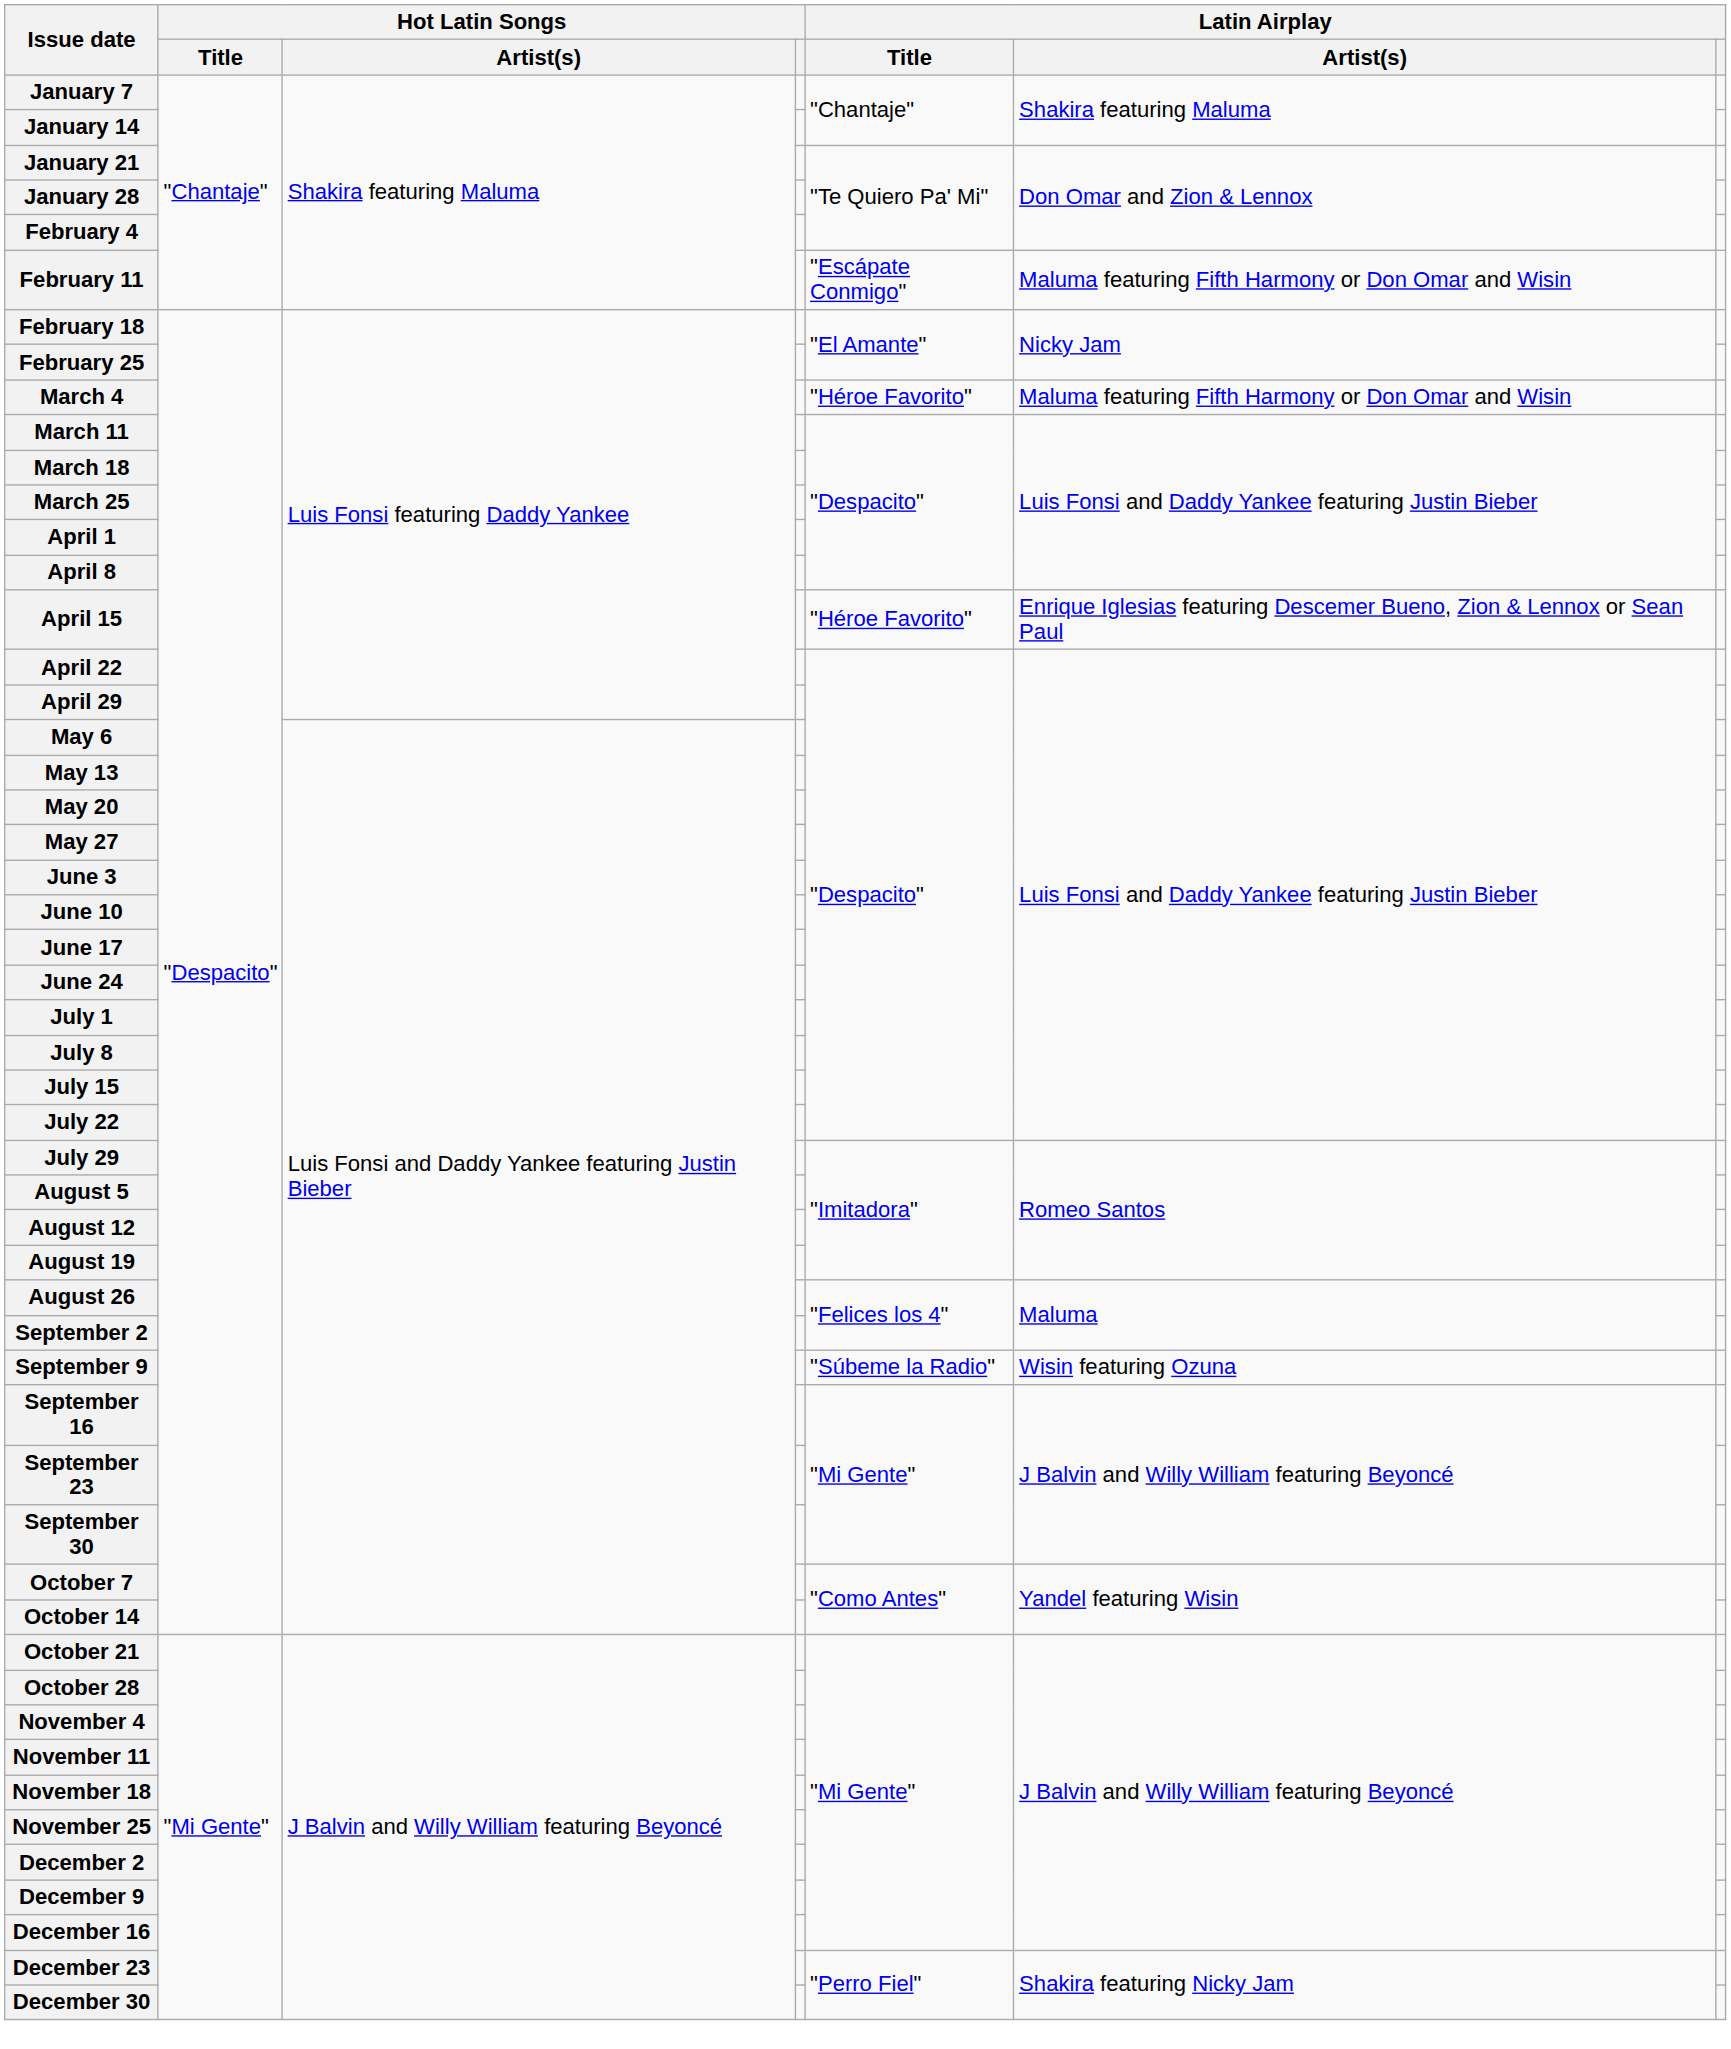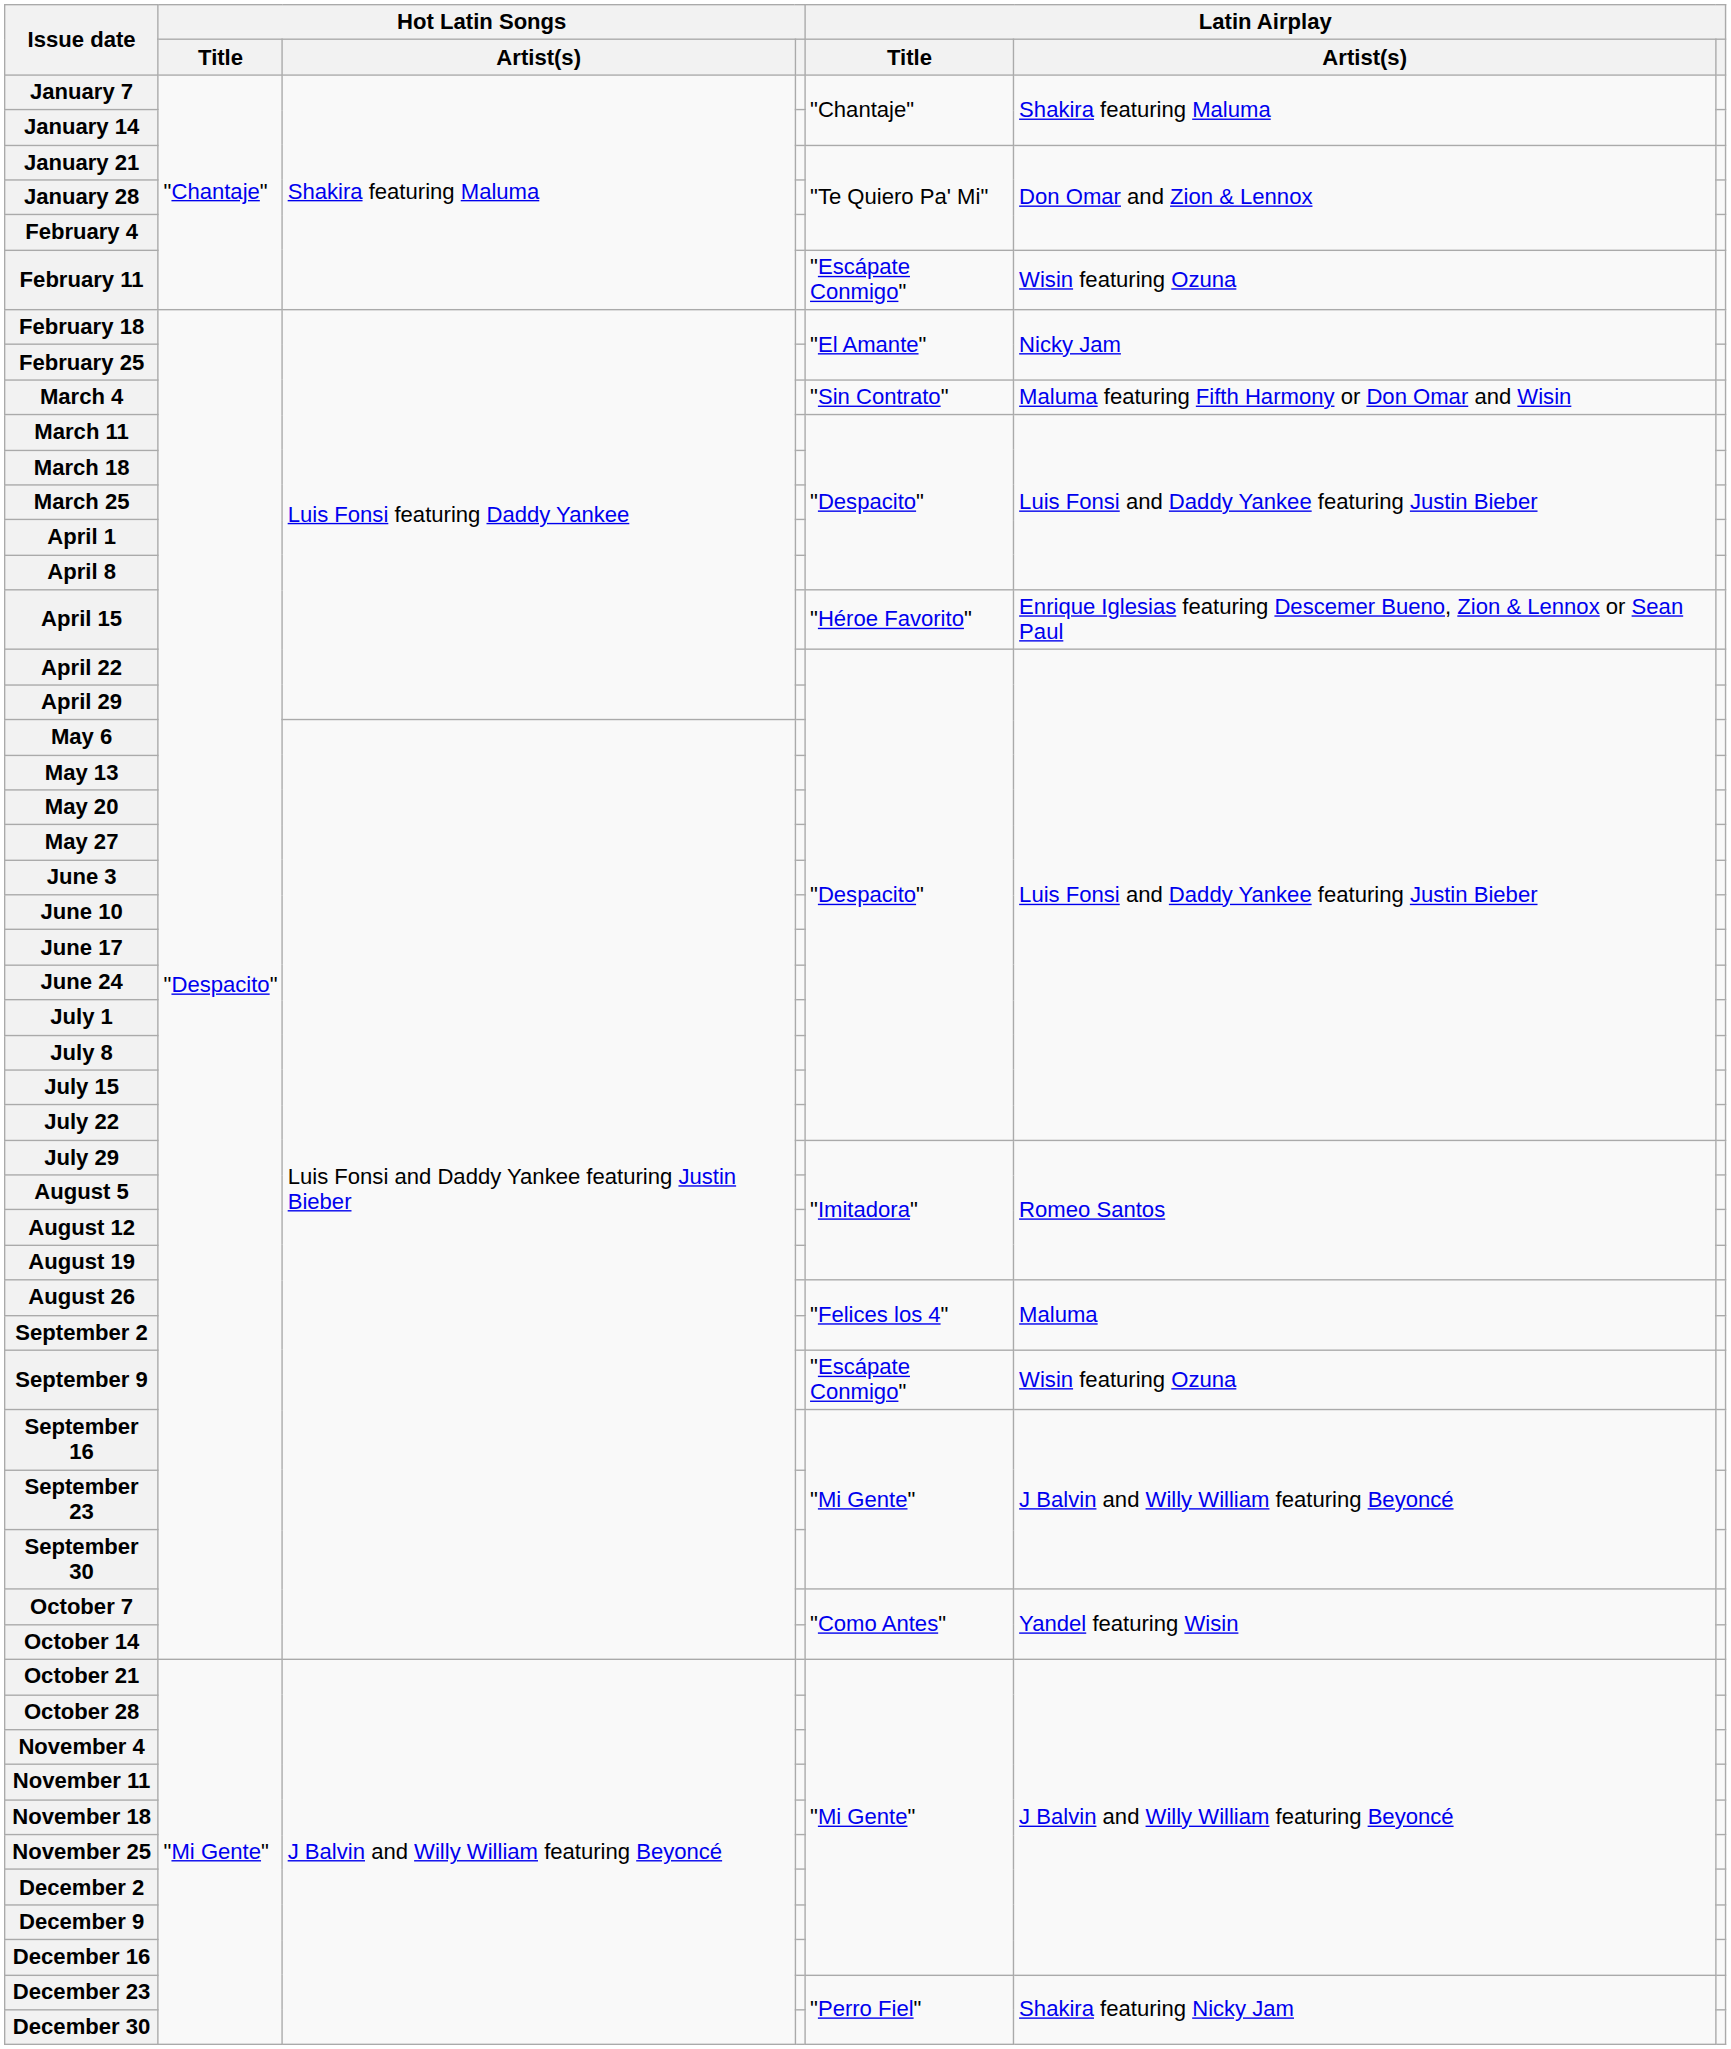 <table class="wikitable plainrowheaders">
 <tr>
 <th scope=col rowspan=2>Issue date</th>
 <th scope=col colspan=3>Hot Latin Songs</th>
 <th scope=col colspan=3>Latin Airplay</th>
 </tr>
 <tr>
 <th scope=col>Title</th>
 <th scope=col>Artist(s)</th>
 <th scope=col></th>
 <th scope=col>Title</th>
 <th scope=col>Artist(s)</th>
 <th scope=col></th>
 </tr>
 <tr>
 <th scope="row">January 7</th>
 <td rowspan="6">"<a href='#'>Chantaje</a>"</td>
 <td rowspan="6"><a href='#'>Shakira</a> featuring <a href='#'>Maluma</a></td>
 <td></td>
 <td rowspan="2">"Chantaje"</td>
 <td rowspan="2"><a href='#'>Shakira</a> featuring <a href='#'>Maluma</a></td>
 <td></td>
 </tr>
 <tr>
 <th scope="row">January 14</th>
 <td></td>
 <td></td>
 </tr>
 <tr>
 <th scope="row">January 21</th>
 <td></td>
 <td rowspan="3">"Te Quiero Pa' Mi"</td>
 <td rowspan="3"><a href='#'>Don Omar</a> and <a href='#'>Zion & Lennox</a></td>
 <td></td>
 </tr>
 <tr>
 <th scope="row">January 28</th>
 <td></td>
 <td></td>
 </tr>
 <tr>
 <th scope="row">February 4</th>
 <td></td>
 <td></td>
 </tr>
 <tr>
 <th scope="row">February 11</th>
 <td></td>
 <td>"<a href='#'>Escápate Conmigo</a>"</td>
-<td><a href='#'>Maluma</a> featuring <a href='#'>Fifth Harmony</a> or <a href='#'>Don Omar</a> and <a href='#'>Wisin</a></td>
+<td><a href='#'>Wisin</a> featuring <a href='#'>Ozuna</a></td>
 <td></td>
 </tr>
 <tr>
 <th scope="row">February 18</th>
 <td rowspan="35">"<a href='#'>Despacito</a>"</td>
 <td rowspan="11"><a href='#'>Luis Fonsi</a> featuring <a href='#'>Daddy Yankee</a></td>
 <td></td>
 <td rowspan="2">"<a href='#'>El Amante</a>"</td>
 <td rowspan="2"><a href='#'>Nicky Jam</a></td>
 <td></td>
 </tr>
 <tr>
 <th scope="row">February 25</th>
 <td></td>
 <td></td>
 </tr>
 <tr>
 <th scope="row">March 4</th>
 <td></td>
-<td>"<a href='#'>Héroe Favorito</a>"</td>
+<td>"<a href='#'>Sin Contrato</a>"</td>
 <td><a href='#'>Maluma</a> featuring <a href='#'>Fifth Harmony</a> or <a href='#'>Don Omar</a> and <a href='#'>Wisin</a></td>
 <td></td>
 </tr>
 <tr>
 <th scope="row">March 11</th>
 <td></td>
 <td rowspan="5">"<a href='#'>Despacito</a>"</td>
 <td rowspan="5"><a href='#'>Luis Fonsi</a> and <a href='#'>Daddy Yankee</a> featuring <a href='#'>Justin Bieber</a></td>
 <td></td>
 </tr>
 <tr>
 <th scope="row">March 18</th>
 <td></td>
 <td></td>
 </tr>
 <tr>
 <th scope="row">March 25</th>
 <td></td>
 <td></td>
 </tr>
 <tr>
 <th scope="row">April 1</th>
 <td></td>
 <td></td>
 </tr>
 <tr>
 <th scope="row">April 8</th>
 <td></td>
 <td></td>
 </tr>
 <tr>
 <th scope="row">April 15</th>
 <td></td>
 <td>"<a href='#'>Héroe Favorito</a>"</td>
 <td><a href='#'>Enrique Iglesias</a> featuring <a href='#'>Descemer Bueno</a>, <a href='#'>Zion & Lennox</a> or <a href='#'>Sean Paul</a></td>
 <td></td>
 </tr>
 <tr>
 <th scope="row">April 22</th>
 <td></td>
 <td rowspan="14">"<a href='#'>Despacito</a>"</td>
 <td rowspan="14"><a href='#'>Luis Fonsi</a> and <a href='#'>Daddy Yankee</a> featuring <a href='#'>Justin Bieber</a></td>
 <td></td>
 </tr>
 <tr>
 <th scope="row">April 29</th>
 <td></td>
 <td></td>
 </tr>
 <tr>
 <th scope="row">May 6</th>
 <td rowspan="24">Luis Fonsi and Daddy Yankee featuring <a href='#'>Justin Bieber</a></td>
 <td></td>
 <td></td>
 </tr>
 <tr>
 <th scope="row">May 13</th>
 <td></td>
 <td></td>
 </tr>
 <tr>
 <th scope="row">May 20</th>
 <td></td>
 <td></td>
 </tr>
 <tr>
 <th scope="row">May 27</th>
 <td></td>
 <td></td>
 </tr>
 <tr>
 <th scope="row">June 3</th>
 <td></td>
 <td></td>
 </tr>
 <tr>
 <th scope="row">June 10</th>
 <td></td>
 <td></td>
 </tr>
 <tr>
 <th scope="row">June 17</th>
 <td></td>
 <td></td>
 </tr>
 <tr>
 <th scope="row">June 24</th>
 <td></td>
 <td></td>
 </tr>
 <tr>
 <th scope="row">July 1</th>
 <td></td>
 <td></td>
 </tr>
 <tr>
 <th scope="row">July 8</th>
 <td></td>
 <td></td>
 </tr>
 <tr>
 <th scope="row">July 15</th>
 <td></td>
 <td></td>
 </tr>
 <tr>
 <th scope="row">July 22</th>
 <td></td>
 <td></td>
 </tr>
 <tr>
 <th scope="row">July 29</th>
 <td></td>
 <td rowspan="4">"<a href='#'>Imitadora</a>"</td>
 <td rowspan="4"><a href='#'>Romeo Santos</a></td>
 <td></td>
 </tr>
 <tr>
 <th scope="row">August 5</th>
 <td></td>
 <td></td>
 </tr>
 <tr>
 <th scope="row">August 12</th>
 <td></td>
 <td></td>
 </tr>
 <tr>
 <th scope="row">August 19</th>
 <td></td>
 <td></td>
 </tr>
 <tr>
 <th scope="row">August 26</th>
 <td></td>
 <td rowspan="2">"<a href='#'>Felices los 4</a>"</td>
 <td rowspan="2"><a href='#'>Maluma</a></td>
 <td></td>
 </tr>
 <tr>
 <th scope="row">September 2</th>
 <td></td>
 <td></td>
 </tr>
 <tr>
 <th scope="row">September 9</th>
 <td></td>
-<td>"<a href='#'>Súbeme la Radio</a>"</td>
+<td>"<a href='#'>Escápate Conmigo</a>"</td>
 <td><a href='#'>Wisin</a> featuring <a href='#'>Ozuna</a></td>
 <td></td>
 </tr>
 <tr>
 <th scope="row">September 16</th>
 <td></td>
 <td rowspan="3">"<a href='#'>Mi Gente</a>"</td>
 <td rowspan="3"><a href='#'>J Balvin</a> and <a href='#'>Willy William</a> featuring <a href='#'>Beyoncé</a></td>
 <td></td>
 </tr>
 <tr>
 <th scope="row">September 23</th>
 <td></td>
 <td></td>
 </tr>
 <tr>
 <th scope="row">September 30</th>
 <td></td>
 <td></td>
 </tr>
 <tr>
 <th scope="row">October 7</th>
 <td></td>
 <td rowspan="2">"<a href='#'>Como Antes</a>"</td>
 <td rowspan="2"><a href='#'>Yandel</a> featuring <a href='#'>Wisin</a></td>
 <td></td>
 </tr>
 <tr>
 <th scope="row">October 14</th>
 <td></td>
 <td></td>
 </tr>
 <tr>
 <th scope="row">October 21</th>
 <td rowspan="11">"<a href='#'>Mi Gente</a>"</td>
 <td rowspan="11"><a href='#'>J Balvin</a> and <a href='#'>Willy William</a> featuring <a href='#'>Beyoncé</a></td>
 <td></td>
 <td rowspan="9">"<a href='#'>Mi Gente</a>"</td>
 <td rowspan="9"><a href='#'>J Balvin</a> and <a href='#'>Willy William</a> featuring <a href='#'>Beyoncé</a></td>
 <td></td>
 </tr>
 <tr>
 <th scope="row">October 28</th>
 <td></td>
 <td></td>
 </tr>
 <tr>
 <th scope="row">November 4</th>
 <td></td>
 <td></td>
 </tr>
 <tr>
 <th scope="row">November 11</th>
 <td></td>
 <td></td>
 </tr>
 <tr>
 <th scope="row">November 18</th>
 <td></td>
 <td></td>
 </tr>
 <tr>
 <th scope="row">November 25</th>
 <td></td>
 <td></td>
 </tr>
 <tr>
 <th scope="row">December 2</th>
 <td></td>
 <td></td>
 </tr>
 <tr>
 <th scope="row">December 9</th>
 <td></td>
 <td></td>
 </tr>
 <tr>
 <th scope="row">December 16</th>
 <td></td>
 <td></td>
 </tr>
 <tr>
 <th scope="row">December 23</th>
 <td></td>
 <td rowspan="2">"<a href='#'>Perro Fiel</a>"</td>
 <td rowspan="2"><a href='#'>Shakira</a> featuring <a href='#'>Nicky Jam</a></td>
 <td></td>
 </tr>
 <tr>
 <th scope="row">December 30</th>
 <td></td>
 <td></td>
 </tr>
 </table>
